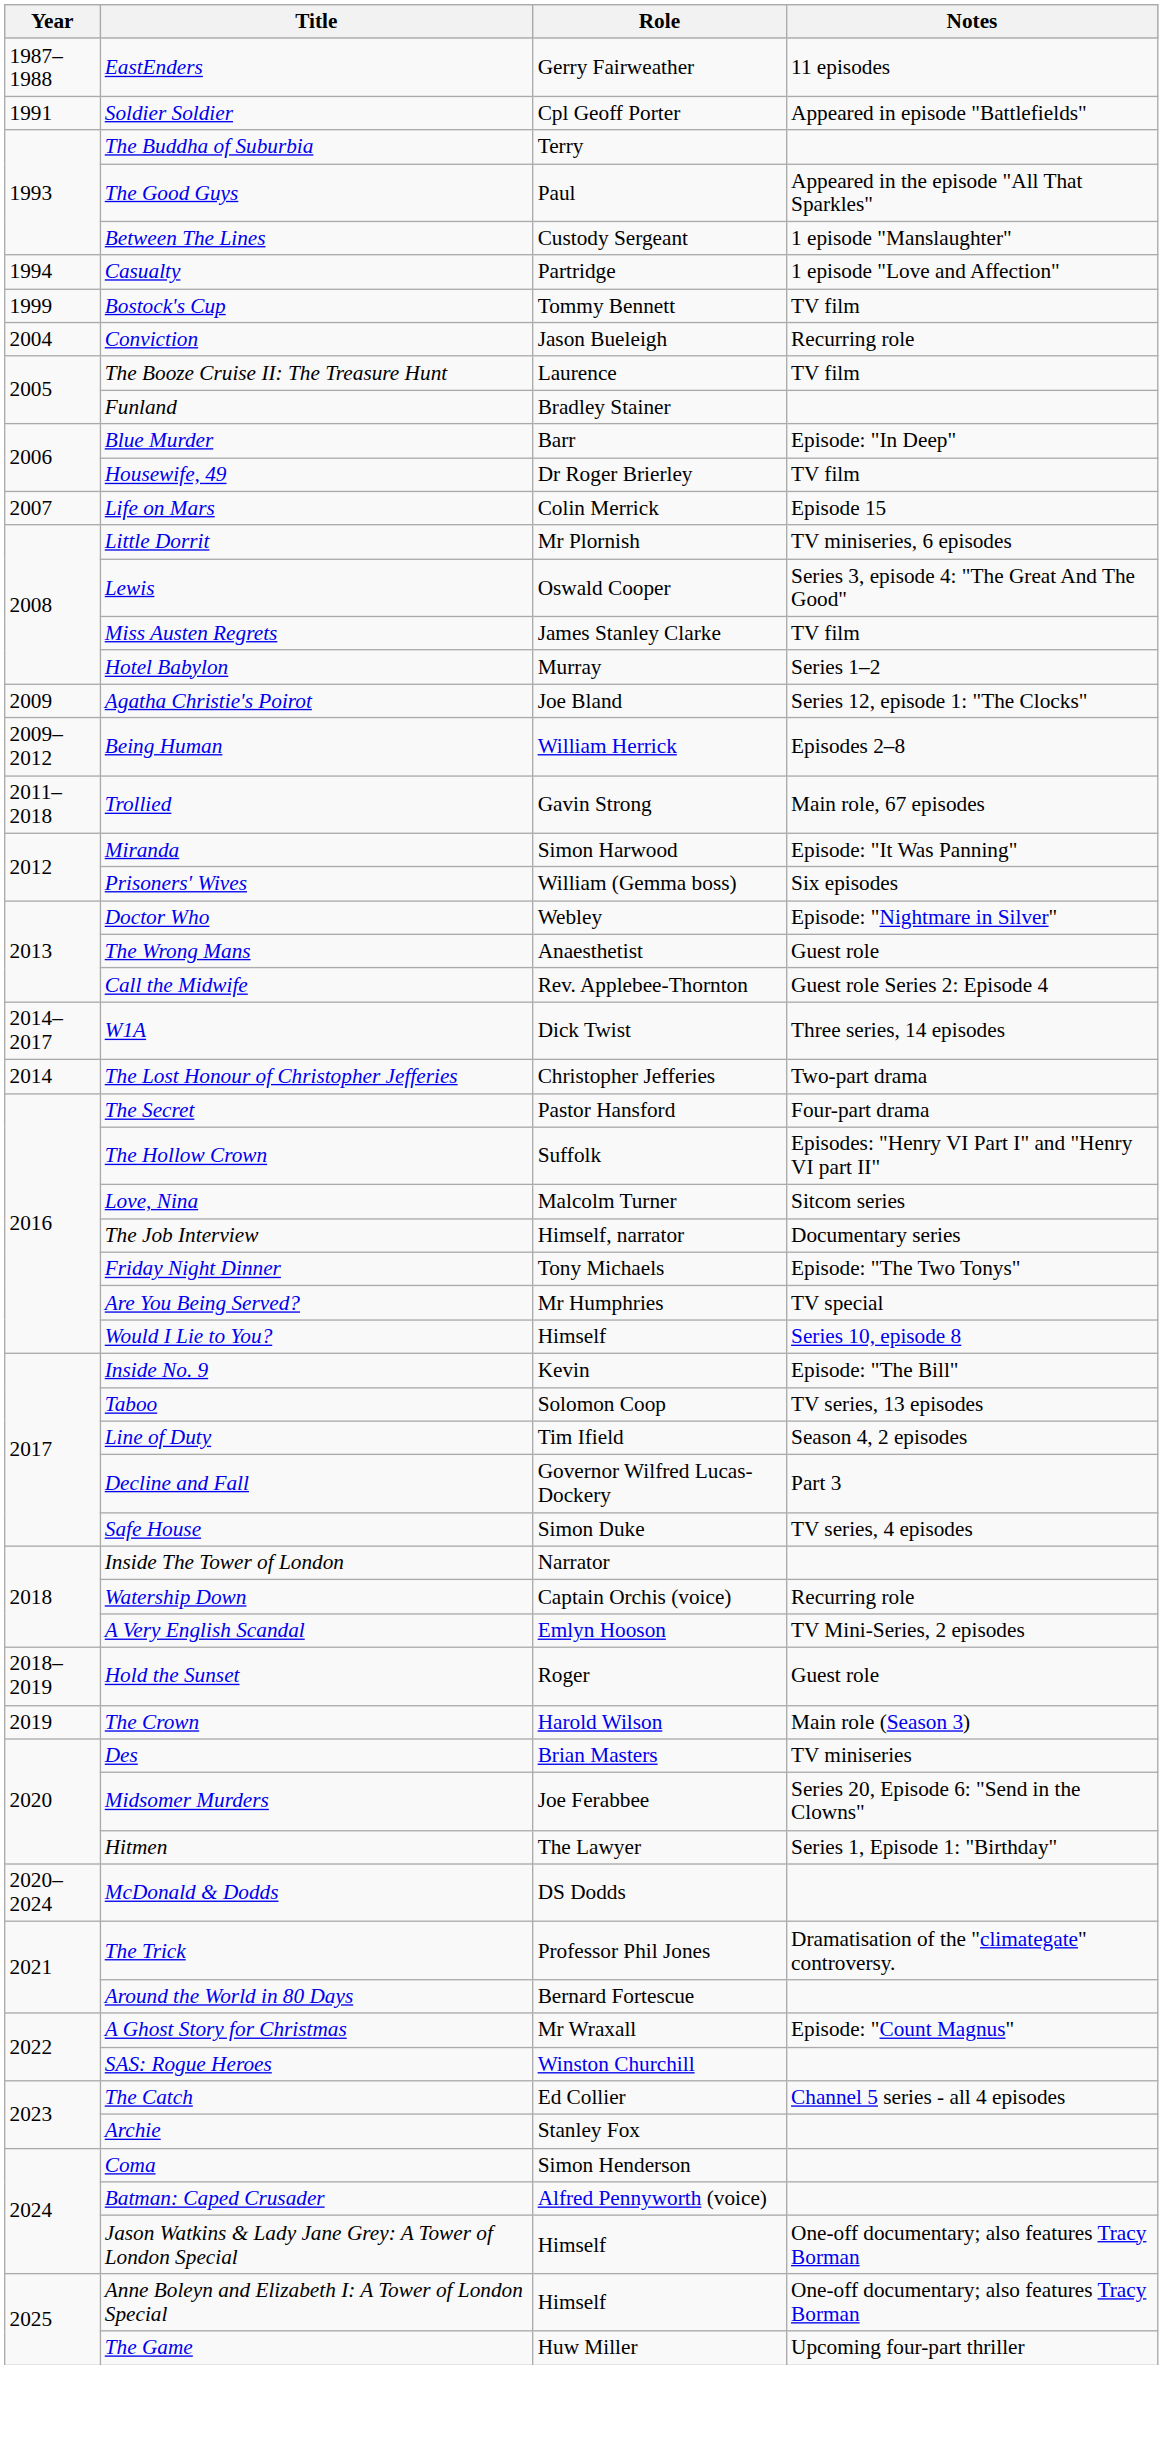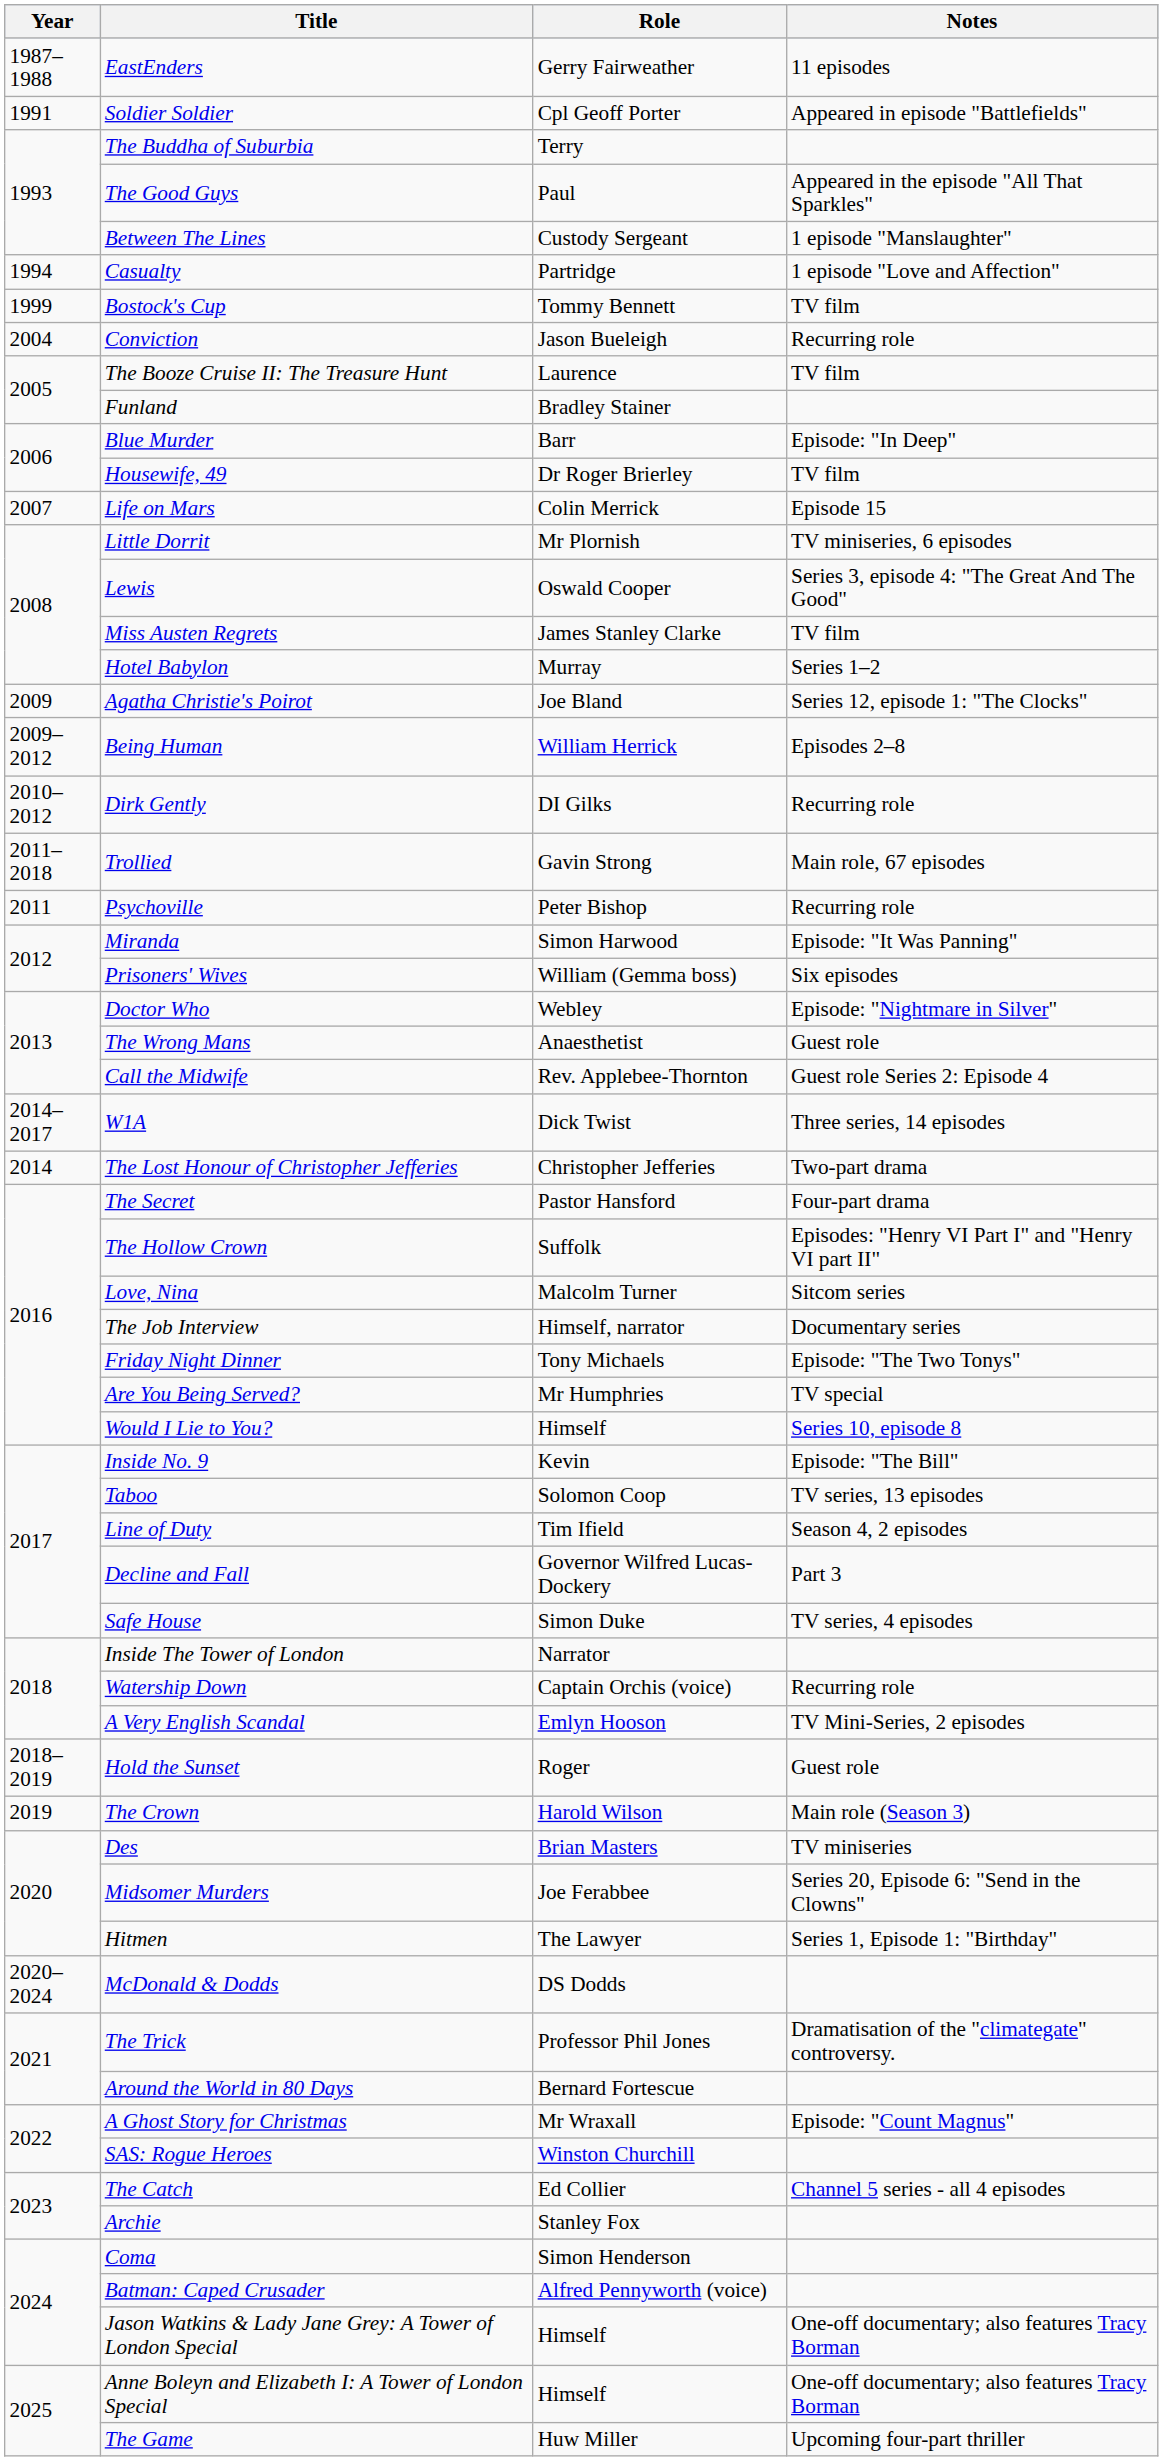 <table class="wikitable">
 <tr style="background:#b0c4de; text-align:center;">
 <th>Year</th>
 <th>Title</th>
 <th>Role</th>
 <th>Notes</th>
 </tr>
 <tr>
 <td>1987–1988</td>
 <td><em><a href='#'>EastEnders</a></em></td>
 <td>Gerry Fairweather</td>
 <td>11 episodes </td>
 </tr>
 <tr>
 <td>1991</td>
 <td><em><a href='#'>Soldier Soldier</a></em></td>
 <td>Cpl Geoff Porter</td>
 <td>Appeared in episode "Battlefields"</td>
 </tr>
 <tr>
 <td rowspan=3>1993</td>
 <td><em><a href='#'>The Buddha of Suburbia</a></em></td>
 <td>Terry</td>
 <td></td>
 </tr>
 <tr>
 <td><em><a href='#'>The Good Guys</a></em></td>
 <td>Paul</td>
 <td>Appeared in the episode "All That Sparkles"</td>
 </tr>
 <tr>
 <td><a href='#'><em>Between The Lines</em></a></td>
 <td>Custody Sergeant</td>
 <td>1 episode "Manslaughter"</td>
 </tr>
 <tr>
 <td>1994</td>
 <td><em><a href='#'>Casualty</a></em></td>
 <td>Partridge</td>
 <td>1 episode "Love and Affection"</td>
 </tr>
 <tr>
 <td>1999</td>
 <td><em><a href='#'>Bostock's Cup</a></em></td>
 <td>Tommy Bennett</td>
 <td>TV film</td>
 </tr>
 <tr>
 <td>2004</td>
 <td><em><a href='#'>Conviction</a></em></td>
 <td>Jason Bueleigh</td>
 <td>Recurring role</td>
 </tr>
 <tr>
 <td rowspan=2>2005</td>
 <td><em>The Booze Cruise II: The Treasure Hunt</em></td>
 <td>Laurence</td>
 <td>TV film</td>
 </tr>
 <tr>
 <td><em>Funland</em></td>
 <td>Bradley Stainer</td>
 <td></td>
 </tr>
 <tr>
 <td rowspan=2>2006</td>
 <td><em><a href='#'>Blue Murder</a></em></td>
 <td>Barr</td>
 <td>Episode: "In Deep"</td>
 </tr>
 <tr>
 <td><em><a href='#'>Housewife, 49</a></em></td>
 <td>Dr Roger Brierley</td>
 <td>TV film</td>
 </tr>
 <tr>
 <td>2007</td>
 <td><a href='#'><em>Life on Mars</em></a></td>
 <td>Colin Merrick</td>
 <td>Episode 15</td>
 </tr>
 <tr>
 <td rowspan=4>2008</td>
 <td><em><a href='#'>Little Dorrit</a></em></td>
 <td>Mr Plornish</td>
 <td>TV miniseries, 6 episodes</td>
 </tr>
 <tr>
 <td><em><a href='#'>Lewis</a></em></td>
 <td>Oswald Cooper</td>
 <td>Series 3, episode 4: "The Great And The Good"</td>
 </tr>
 <tr>
 <td><em><a href='#'>Miss Austen Regrets</a></em></td>
 <td>James Stanley Clarke</td>
 <td>TV film</td>
 </tr>
 <tr>
 <td><em><a href='#'>Hotel Babylon</a></em></td>
 <td>Murray</td>
 <td>Series 1–2</td>
 </tr>
 <tr>
 <td>2009</td>
 <td><em><a href='#'>Agatha Christie's Poirot</a></em></td>
 <td>Joe Bland</td>
 <td>Series 12, episode 1: "The Clocks"</td>
 </tr>
 <tr>
 <td>2009–2012</td>
 <td><em><a href='#'>Being Human</a></em></td>
 <td><a href='#'>William Herrick</a></td>
 <td>Episodes 2–8</td>
 </tr>
 <tr>
+<td>2010–2012</td>
+<td><em><a href='#'>Dirk Gently</a></em></td>
+<td>DI Gilks</td>
+<td>Recurring role</td>
+</tr>
+<tr>
 <td>2011–2018</td>
 <td><em><a href='#'>Trollied</a></em></td>
 <td>Gavin Strong</td>
 <td>Main role, 67 episodes</td>
+</tr>
+<tr>
+<td>2011</td>
+<td><em><a href='#'>Psychoville</a></em></td>
+<td>Peter Bishop</td>
+<td>Recurring role </td>
 </tr>
 <tr>
 <td rowspan=2>2012</td>
 <td><em><a href='#'>Miranda</a></em></td>
 <td>Simon Harwood</td>
 <td>Episode: "It Was Panning"</td>
 </tr>
 <tr>
 <td><em><a href='#'>Prisoners' Wives</a></em></td>
 <td>William (Gemma boss)</td>
 <td>Six episodes</td>
 </tr>
 <tr>
 <td rowspan=3>2013</td>
 <td><em><a href='#'>Doctor Who</a></em></td>
 <td>Webley</td>
 <td>Episode: "<a href='#'>Nightmare in Silver</a>"</td>
 </tr>
 <tr>
 <td><em><a href='#'>The Wrong Mans</a></em></td>
 <td>Anaesthetist</td>
 <td>Guest role</td>
 </tr>
 <tr>
 <td><em><a href='#'>Call the Midwife</a></em></td>
 <td>Rev. Applebee-Thornton</td>
 <td>Guest role Series 2: Episode 4</td>
 </tr>
 <tr>
 <td>2014–2017</td>
 <td><em><a href='#'>W1A</a></em></td>
 <td>Dick Twist</td>
 <td>Three series, 14 episodes</td>
 </tr>
 <tr>
 <td>2014</td>
 <td><em><a href='#'>The Lost Honour of Christopher Jefferies</a></em></td>
 <td>Christopher Jefferies</td>
 <td>Two-part drama</td>
 </tr>
 <tr>
 <td rowspan=7>2016</td>
 <td><em><a href='#'>The Secret</a></em></td>
 <td>Pastor Hansford</td>
 <td>Four-part drama</td>
 </tr>
 <tr>
 <td><em><a href='#'>The Hollow Crown</a></em></td>
 <td>Suffolk</td>
 <td>Episodes: "Henry VI Part I" and "Henry VI part II"</td>
 </tr>
 <tr>
 <td><em><a href='#'>Love, Nina</a></em></td>
 <td>Malcolm Turner</td>
 <td>Sitcom series</td>
 </tr>
 <tr>
 <td><em>The Job Interview</em></td>
 <td>Himself, narrator</td>
 <td>Documentary series</td>
 </tr>
 <tr>
 <td><em><a href='#'>Friday Night Dinner</a></em></td>
 <td>Tony Michaels</td>
 <td>Episode: "The Two Tonys"</td>
 </tr>
 <tr>
 <td><em><a href='#'>Are You Being Served?</a></em></td>
 <td>Mr Humphries</td>
 <td>TV special</td>
 </tr>
 <tr>
 <td><em><a href='#'>Would I Lie to You?</a></em></td>
 <td>Himself</td>
 <td><a href='#'>Series 10, episode 8</a></td>
 </tr>
 <tr>
 <td rowspan=5>2017</td>
 <td><em><a href='#'>Inside No. 9</a></em></td>
 <td>Kevin</td>
 <td>Episode: "The Bill"</td>
 </tr>
 <tr>
 <td><em><a href='#'>Taboo</a></em></td>
 <td>Solomon Coop</td>
 <td>TV series, 13 episodes</td>
 </tr>
 <tr>
 <td><em><a href='#'>Line of Duty</a></em></td>
 <td>Tim Ifield</td>
 <td>Season 4, 2 episodes</td>
 </tr>
 <tr>
 <td><em><a href='#'>Decline and Fall</a></em></td>
 <td>Governor Wilfred Lucas-Dockery</td>
 <td>Part 3</td>
 </tr>
 <tr>
 <td><em><a href='#'>Safe House</a></em></td>
 <td>Simon Duke</td>
 <td>TV series, 4 episodes</td>
 </tr>
 <tr>
 <td rowspan="3">2018</td>
 <td><em>Inside The Tower of London</em></td>
 <td>Narrator</td>
 <td></td>
 </tr>
 <tr>
 <td><em><a href='#'>Watership Down</a></em></td>
 <td>Captain Orchis (voice)</td>
 <td>Recurring role</td>
 </tr>
 <tr>
 <td><em><a href='#'>A Very English Scandal</a></em></td>
 <td><a href='#'>Emlyn Hooson</a></td>
 <td>TV Mini-Series, 2 episodes</td>
 </tr>
 <tr>
 <td>2018–2019</td>
 <td><em><a href='#'>Hold the Sunset</a></em></td>
 <td>Roger</td>
 <td>Guest role</td>
 </tr>
 <tr>
 <td>2019</td>
 <td><em><a href='#'>The Crown</a></em></td>
 <td><a href='#'>Harold Wilson</a></td>
 <td>Main role (<a href='#'>Season 3</a>)</td>
 </tr>
 <tr>
 <td rowspan="3">2020</td>
 <td><em><a href='#'>Des</a></em></td>
 <td><a href='#'>Brian Masters</a></td>
 <td>TV miniseries</td>
 </tr>
 <tr>
 <td><em><a href='#'>Midsomer Murders</a></em></td>
 <td>Joe Ferabbee</td>
 <td>Series 20, Episode 6: "Send in the Clowns"</td>
 </tr>
 <tr>
 <td><em>Hitmen</em></td>
 <td>The Lawyer</td>
 <td>Series 1, Episode 1: "Birthday"</td>
 </tr>
 <tr>
 <td>2020–2024</td>
 <td><em><a href='#'>McDonald & Dodds</a></em></td>
 <td>DS Dodds</td>
 <td></td>
 </tr>
 <tr>
 <td rowspan="2">2021</td>
 <td><em><a href='#'>The Trick</a></em></td>
 <td>Professor Phil Jones</td>
 <td>Dramatisation of the "<a href='#'>climategate</a>" controversy.</td>
 </tr>
 <tr>
 <td><em><a href='#'>Around the World in 80 Days</a></em></td>
 <td>Bernard Fortescue</td>
 <td></td>
 </tr>
 <tr>
 <td rowspan=2>2022</td>
 <td><em><a href='#'>A Ghost Story for Christmas</a></em></td>
 <td>Mr Wraxall</td>
 <td>Episode: "<a href='#'>Count Magnus</a>"</td>
 </tr>
 <tr>
 <td><em><a href='#'>SAS: Rogue Heroes</a></em></td>
 <td><a href='#'>Winston Churchill</a></td>
 <td></td>
 </tr>
 <tr>
 <td rowspan=2>2023</td>
 <td><em><a href='#'>The Catch</a></em></td>
 <td>Ed Collier</td>
 <td><a href='#'>Channel 5</a> series - all 4 episodes</td>
 </tr>
 <tr>
 <td><em><a href='#'>Archie</a></em></td>
 <td>Stanley Fox</td>
 <td></td>
 </tr>
 <tr>
 <td rowspan=3>2024</td>
 <td><em><a href='#'>Coma</a></em></td>
 <td>Simon Henderson</td>
 <td></td>
 </tr>
 <tr>
 <td><em><a href='#'>Batman: Caped Crusader</a></em></td>
 <td><a href='#'>Alfred Pennyworth</a> (voice)</td>
 <td></td>
 </tr>
 <tr>
 <td><em>Jason Watkins & Lady Jane Grey: A Tower of London Special</em></td>
 <td>Himself</td>
 <td>One-off documentary; also features <a href='#'>Tracy Borman</a></td>
 </tr>
 <tr>
 <td rowspan=2>2025</td>
 <td><em>Anne Boleyn and Elizabeth I: A Tower of London Special</em></td>
 <td>Himself</td>
 <td>One-off documentary; also features <a href='#'>Tracy Borman</a></td>
 </tr>
 <tr>
 <td><em><a href='#'>The Game</a></em></td>
 <td>Huw Miller</td>
 <td>Upcoming four-part thriller</td>
 </tr>
 </table>
